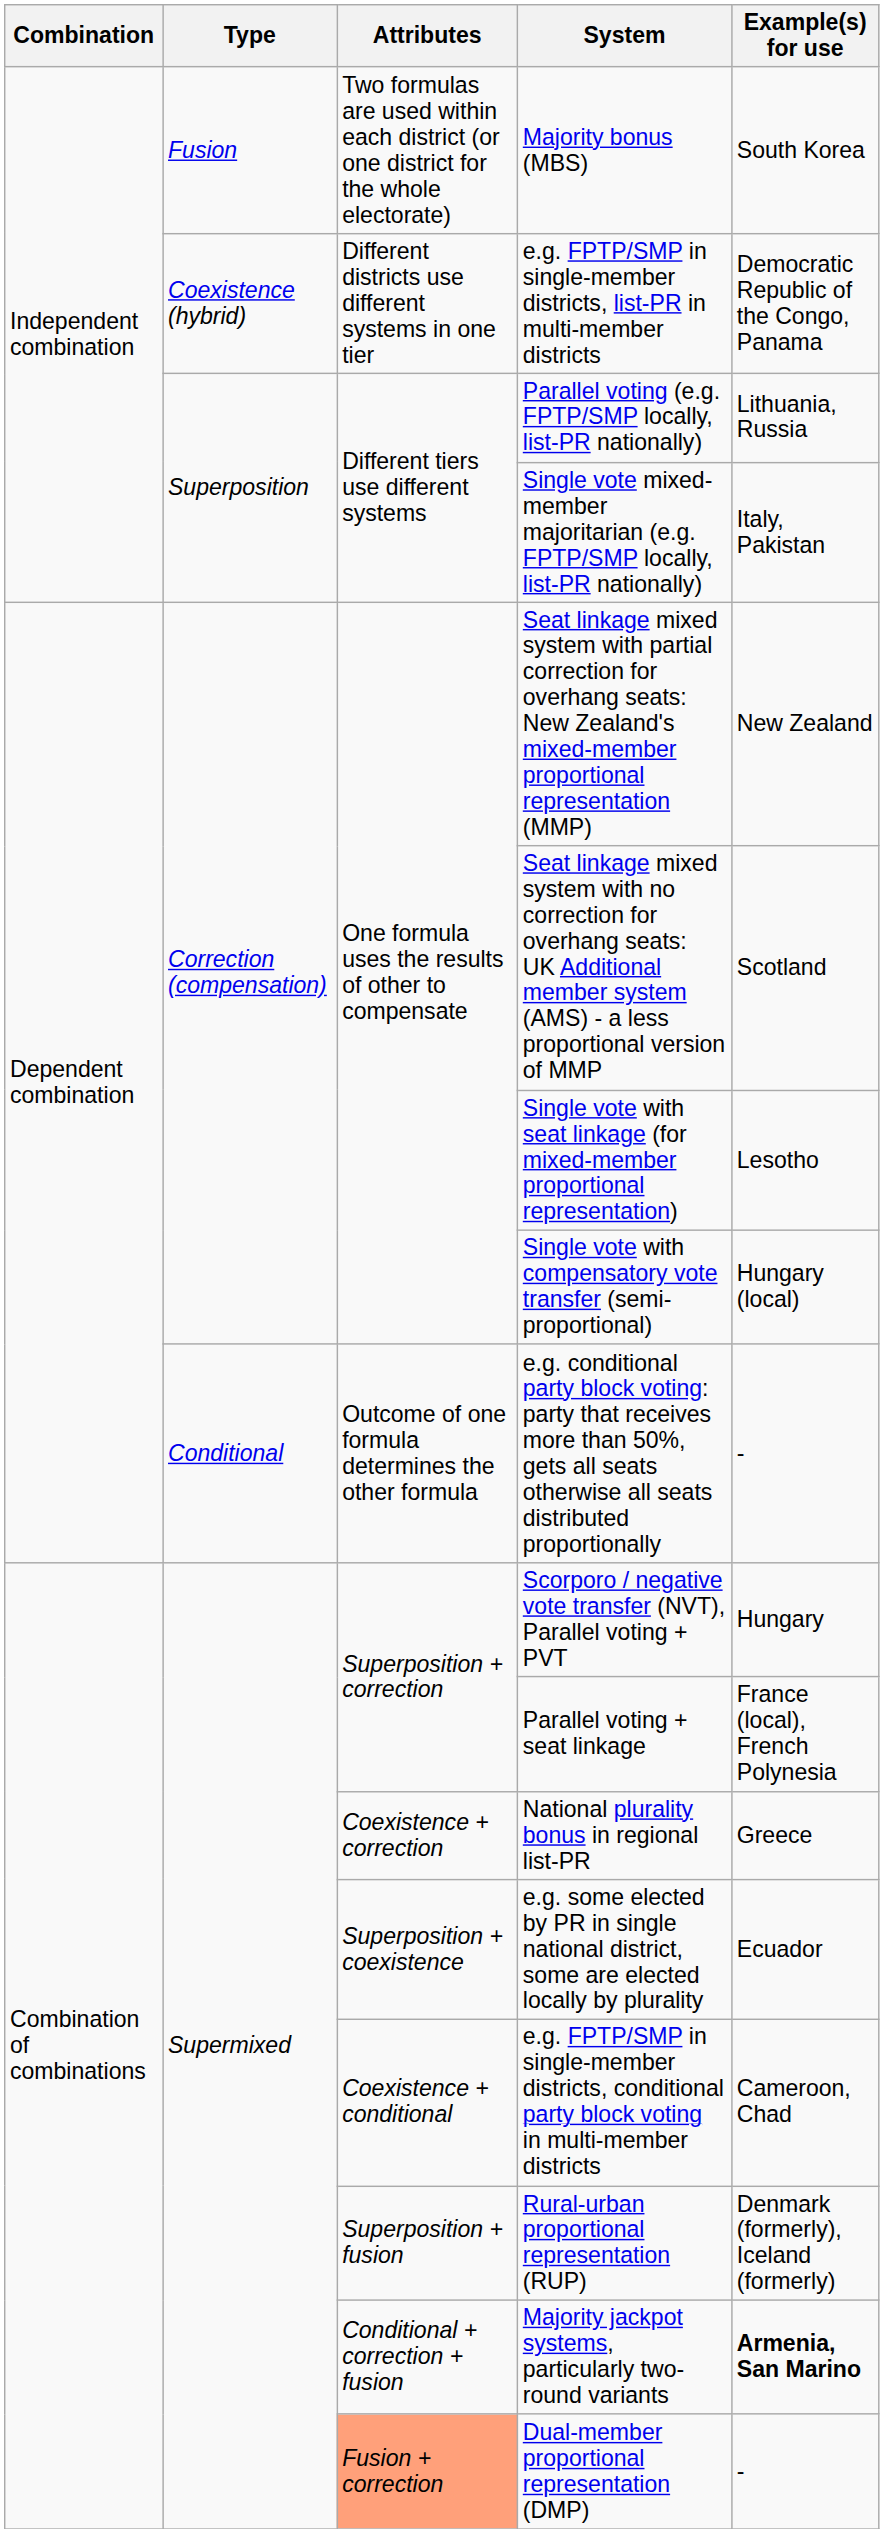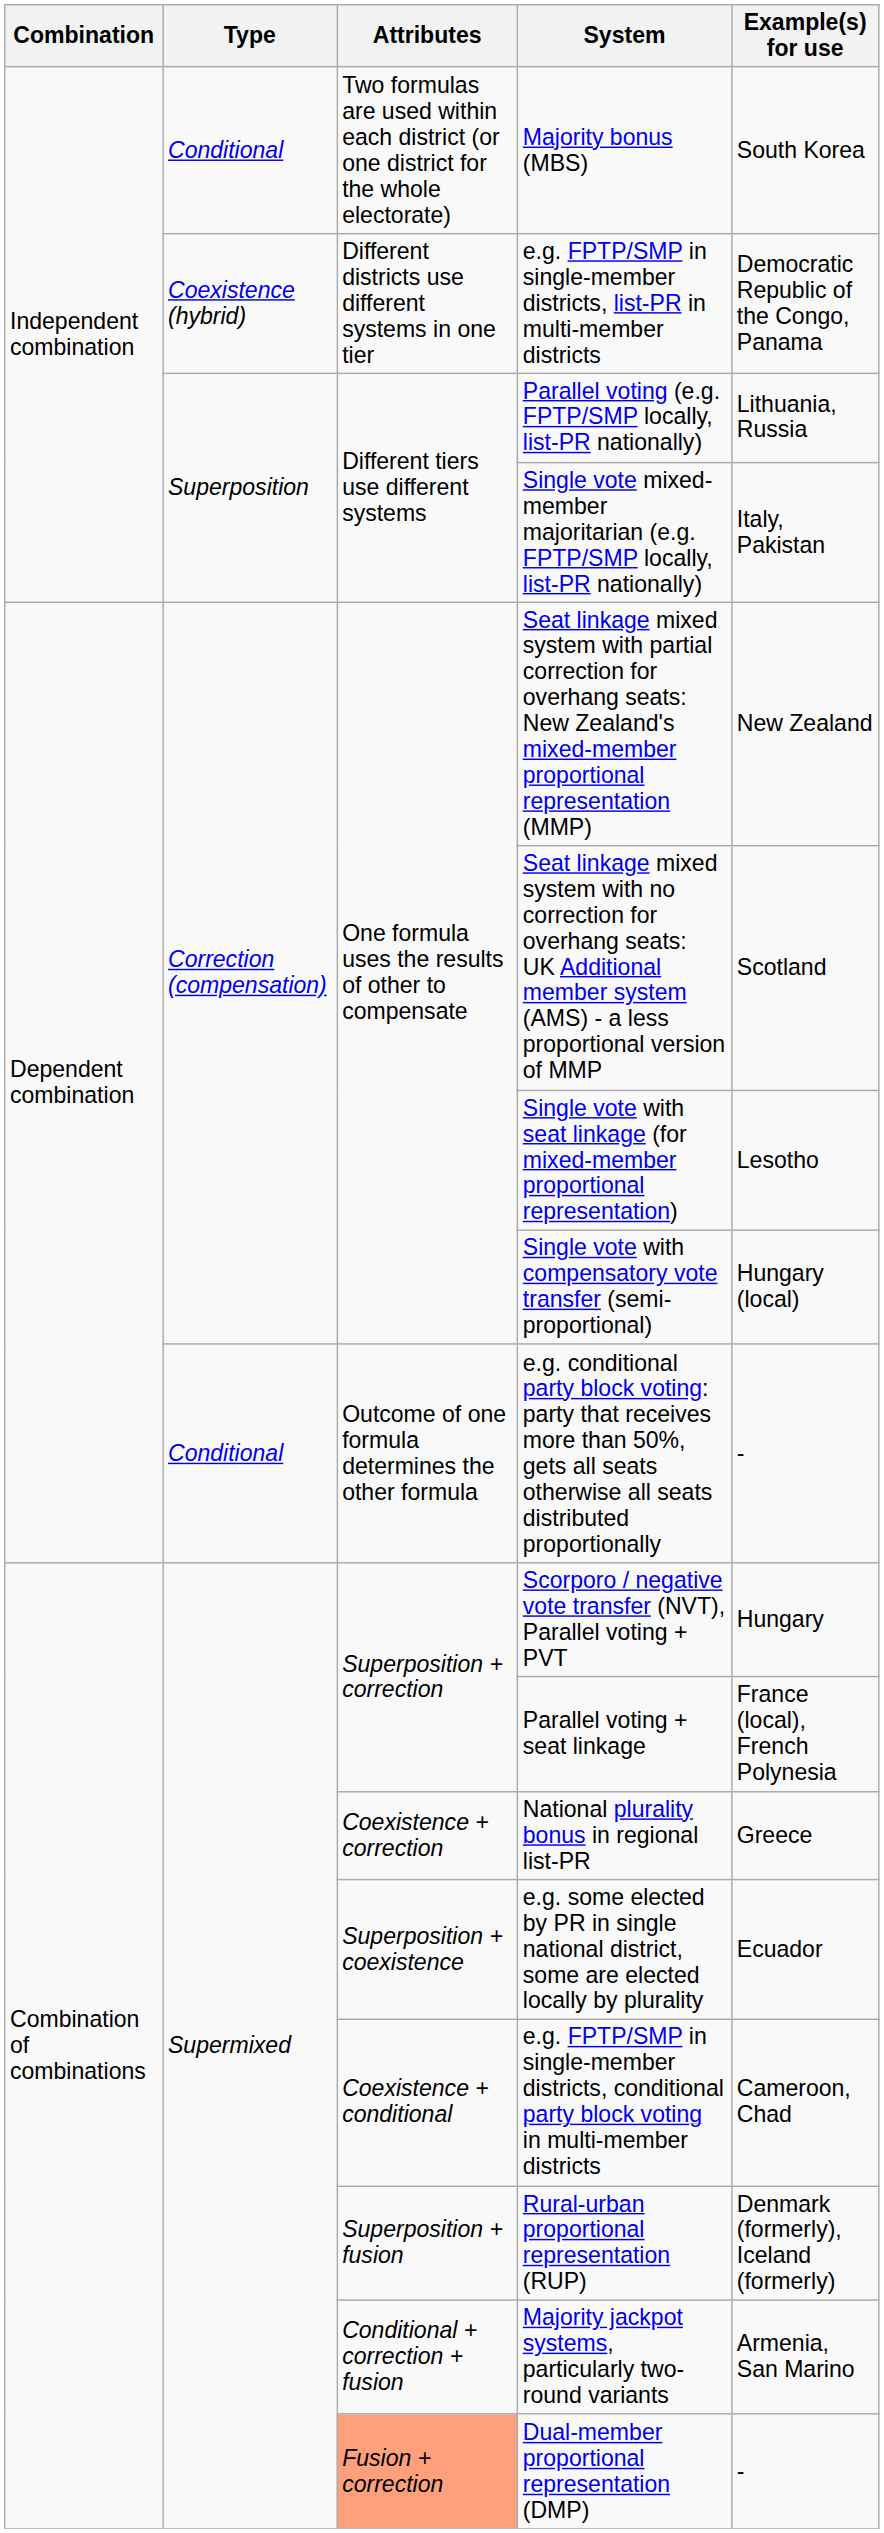 <table class="wikitable">
 <tr>
 <th>Combination</th>
 <th>Type</th>
 <th>Attributes</th>
 <th>System</th>
 <th>Example(s) for use</th>
 </tr>
 <tr>
 <td rowspan="4">Independent combination</td>
-<td><em><a href='#'>Fusion</a></em></td>
+<td><em><a href='#'>Conditional</a></em></td>
 <td>Two formulas are used within each district (or one district for the whole electorate)</td>
 <td><a href='#'>Majority bonus</a> (MBS)</td>
 <td>South Korea</td>
 </tr>
 <tr>
 <td><em><a href='#'>Coexistence</a> (hybrid)</em></td>
 <td>Different districts use different systems in one tier</td>
 <td>e.g. <a href='#'>FPTP/SMP</a> in single-member districts, <a href='#'>list-PR</a> in multi-member districts</td>
 <td>Democratic Republic of the Congo, Panama</td>
 </tr>
 <tr>
 <td rowspan="2"><em>Superposition</em></td>
 <td rowspan="2">Different tiers use different systems</td>
 <td><a href='#'>Parallel voting</a> (e.g. <a href='#'>FPTP/SMP</a> locally, <a href='#'>list-PR</a> nationally)</td>
 <td>Lithuania, Russia</td>
 </tr>
 <tr>
 <td><a href='#'>Single vote</a> mixed-member majoritarian (e.g. <a href='#'>FPTP/SMP</a> locally, <a href='#'>list-PR</a> nationally)</td>
 <td>Italy, Pakistan</td>
 </tr>
 <tr>
 <td rowspan="5">Dependent combination</td>
 <td rowspan="4"><em><a href='#'>Correction (compensation)</a></em></td>
 <td rowspan="4">One formula uses the results of other to compensate</td>
 <td><a href='#'>Seat linkage</a> mixed system with partial correction for overhang seats:<br>New Zealand's <a href='#'>mixed-member proportional representation</a> (MMP)</td>
 <td>New Zealand</td>
 </tr>
 <tr>
 <td><a href='#'>Seat linkage</a> mixed system with no correction for overhang seats:<br>UK <a href='#'>Additional member system</a> (AMS) - a less proportional version of MMP</td>
 <td>Scotland</td>
 </tr>
 <tr>
 <td><a href='#'>Single vote</a> with <a href='#'>seat linkage</a> (for <a href='#'>mixed-member proportional representation</a>)</td>
 <td>Lesotho</td>
 </tr>
 <tr>
 <td><a href='#'>Single vote</a> with <a href='#'>compensatory vote transfer</a> (semi-proportional)</td>
 <td>Hungary (local)</td>
 </tr>
 <tr>
 <td><em><a href='#'>Conditional</a></em></td>
 <td>Outcome of one formula determines the other formula</td>
 <td>e.g. conditional <a href='#'>party block voting</a>: party that receives more than 50%, gets all seats otherwise all seats distributed proportionally</td>
 <td>-</td>
 </tr>
 <tr>
 <td rowspan="8">Combination of combinations</td>
 <td rowspan="8"><em>Supermixed</em></td>
 <td rowspan="2"><em>Superposition + correction</em></td>
 <td><a href='#'>Scorporo / negative vote transfer</a> (NVT), Parallel voting + PVT</td>
 <td>Hungary</td>
 </tr>
 <tr>
 <td>Parallel voting + seat linkage</td>
 <td>France (local), French Polynesia</td>
 </tr>
 <tr>
 <td><em>Coexistence + correction</em></td>
 <td>National <a href='#'>plurality bonus</a> in regional list-PR</td>
 <td>Greece</td>
 </tr>
 <tr>
 <td><em>Superposition + coexistence</em></td>
 <td>e.g. some elected by PR in single national district, some are elected locally by plurality</td>
 <td>Ecuador</td>
 </tr>
 <tr>
 <td><em>Coexistence + conditional</em></td>
 <td>e.g. <a href='#'>FPTP/SMP</a> in single-member districts, conditional <a href='#'>party block voting</a> in multi-member districts</td>
 <td>Cameroon, Chad</td>
 </tr>
 <tr>
 <td><em>Superposition + fusion</em></td>
 <td><a href='#'>Rural-urban proportional representation</a> (RUP)</td>
 <td>Denmark (formerly), Iceland (formerly)</td>
 </tr>
 <tr>
 <td><em>Conditional + correction + fusion</em></td>
 <td><a href='#'>Majority jackpot systems</a>, particularly two-round variants</td>
-<td><strong>Armenia, San Marino</strong></td>
+<td>Armenia, San Marino</td>
 </tr>
 <tr>
 <td style="background: lightsalmon;"><em>Fusion + correction</em></td>
 <td><a href='#'>Dual-member proportional representation</a> (DMP)</td>
 <td>-</td>
 </tr>
 </table>
